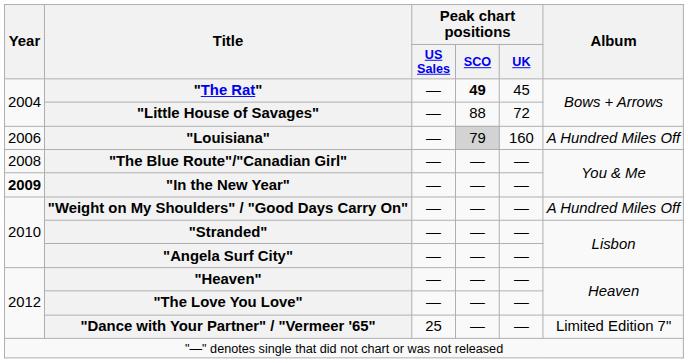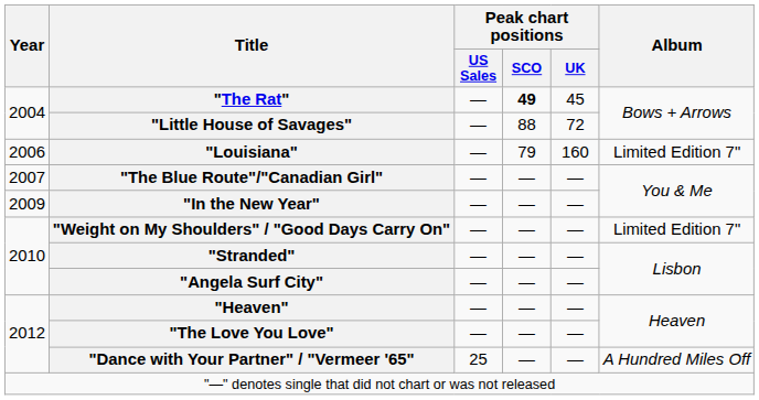 <table class="wikitable plainrowheaders" style="text-align:center;">
 <tr>
 <th scope="col" rowspan="2">Year</th>
 <th scope="col" rowspan="2">Title</th>
 <th scope="col" colspan="3">Peak chart positions</th>
 <th scope="col" rowspan="2">Album</th>
 </tr>
 <tr>
 <th scope="col" style="width:3em;font-size:85%;"><a href='#'>US<br>Sales</a><br></th>
 <th scope="col" style="width:3em;font-size:85%;"><a href='#'>SCO</a><br></th>
 <th scope="col" style="width:3em;font-size:85%;"><a href='#'>UK</a><br></th>
 </tr>
 <tr>
 <td rowspan="2">2004</td>
 <th scope="row">"<a href='#'>The Rat</a>"</th>
 <td>—</td>
 <td><strong>49</strong></td>
 <td>45</td>
 <td rowspan="2"><em>Bows + Arrows</em></td>
 </tr>
 <tr>
 <th scope="row">"Little House of Savages"</th>
 <td>—</td>
 <td>88</td>
 <td>72</td>
 </tr>
 <tr>
 <td rowspan="1">2006</td>
 <th scope="row">"Louisiana"</th>
 <td>—</td>
-<td style="background: lightgrey;">79</td>
+<td>79</td>
 <td>160</td>
-<td rowspan="1"><em>A Hundred Miles Off</em></td>
+<td rowspan="1">Limited Edition 7"</td>
 </tr>
 <tr>
-<td rowspan="1">2008</td>
+<td rowspan="1">2007</td>
 <th scope="row">"The Blue Route"/"Canadian Girl"</th>
 <td>—</td>
 <td>—</td>
 <td>—</td>
 <td rowspan="2"><em>You & Me</em></td>
 </tr>
 <tr>
-<td rowspan="1"><strong>2009</strong></td>
+<td rowspan="1">2009</td>
 <th scope="row">"In the New Year"</th>
 <td>—</td>
 <td>—</td>
 <td>—</td>
 </tr>
 <tr>
 <td rowspan="3">2010</td>
 <th scope="row">"Weight on My Shoulders" / "Good Days Carry On"</th>
 <td>—</td>
 <td>—</td>
 <td>—</td>
-<td rowspan="1"><em>A Hundred Miles Off</em></td>
+<td rowspan="1">Limited Edition 7"</td>
 </tr>
 <tr>
 <th scope="row">"Stranded"</th>
 <td>—</td>
 <td>—</td>
 <td>—</td>
 <td rowspan="2"><em>Lisbon</em></td>
 </tr>
 <tr>
 <th scope="row">"Angela Surf City"</th>
 <td>—</td>
 <td>—</td>
 <td>—</td>
 </tr>
 <tr>
 <td rowspan="3">2012</td>
 <th scope="row">"Heaven"</th>
 <td>—</td>
 <td>—</td>
 <td>—</td>
 <td rowspan="2"><em>Heaven</em></td>
 </tr>
 <tr>
 <th scope="row">"The Love You Love"</th>
 <td>—</td>
 <td>—</td>
 <td>—</td>
 </tr>
 <tr>
 <th scope="row">"Dance with Your Partner" / "Vermeer '65"</th>
 <td>25</td>
 <td>—</td>
 <td>—</td>
-<td rowspan="1">Limited Edition 7"</td>
+<td rowspan="1"><em>A Hundred Miles Off</em></td>
 </tr>
 <tr>
 <td colspan="10" style="text-align:center; font-size:85%;">"—" denotes single that did not chart or was not released</td>
 </tr>
 </table>
